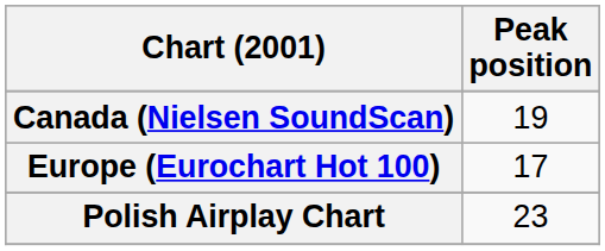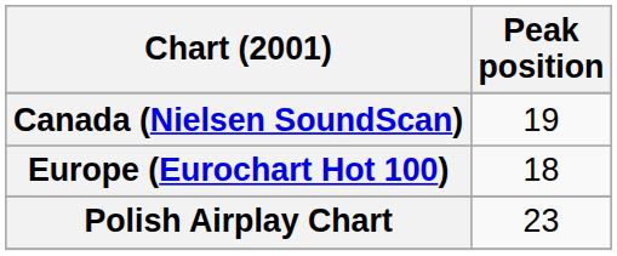 <table class="wikitable plainrowheaders sortable">
 <tr>
 <th>Chart (2001)</th>
 <th>Peak<br> position</th>
 </tr>
 <tr>
 </tr>
 <tr>
 </tr>
 <tr>
 </tr>
 <tr>
 </tr>
 <tr>
 <th scope="row">Canada (<a href='#'>Nielsen SoundScan</a>)</th>
 <td align="center">19</td>
 </tr>
 <tr>
 <th scope="row">Europe (<a href='#'>Eurochart Hot 100</a>)</th>
-<td align="center">17</td>
+<td align="center">18</td>
 </tr>
 <tr>
 </tr>
 <tr>
 </tr>
 <tr>
 </tr>
 <tr>
 <th scope="row">Polish Airplay Chart</th>
 <td style="text-align:center;">23</td>
 </tr>
 <tr>
 </tr>
 <tr>
 </tr>
 <tr>
 </tr>
 <tr>
 </tr>
 <tr>
 </tr>
 <tr>
 </tr>
 </table>
